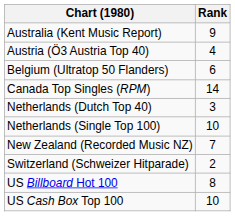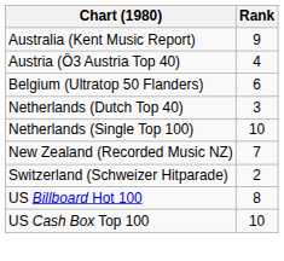 <table class="wikitable sortable">
 <tr>
 <th>Chart (1980)</th>
 <th>Rank</th>
 </tr>
 <tr>
 <td>Australia (Kent Music Report)</td>
 <td align="center">9</td>
 </tr>
 <tr>
 <td>Austria (Ö3 Austria Top 40)</td>
 <td align="center">4</td>
 </tr>
 <tr>
 <td>Belgium (Ultratop 50 Flanders)</td>
 <td align="center">6</td>
-</tr>
-<tr>
-<td>Canada Top Singles (<em>RPM</em>)</td>
-<td align="center">14</td>
 </tr>
 <tr>
 <td>Netherlands (Dutch Top 40)</td>
 <td align="center">3</td>
 </tr>
 <tr>
 <td>Netherlands (Single Top 100)</td>
 <td align="center">10</td>
 </tr>
 <tr>
 <td>New Zealand (Recorded Music NZ)</td>
 <td align="center">7</td>
 </tr>
 <tr>
 <td>Switzerland (Schweizer Hitparade)</td>
 <td align="center">2</td>
 </tr>
 <tr>
 <td>US <a href='#'><em>Billboard</em> Hot 100</a></td>
 <td align="center">8</td>
 </tr>
 <tr>
 <td>US <em>Cash Box</em> Top 100</td>
 <td align="center">10</td>
 </tr>
 </table>
